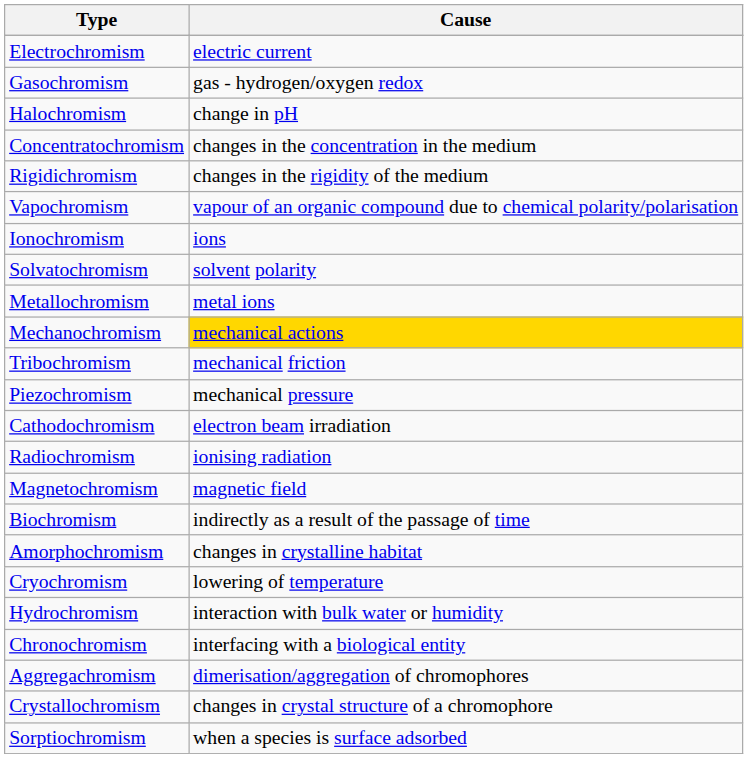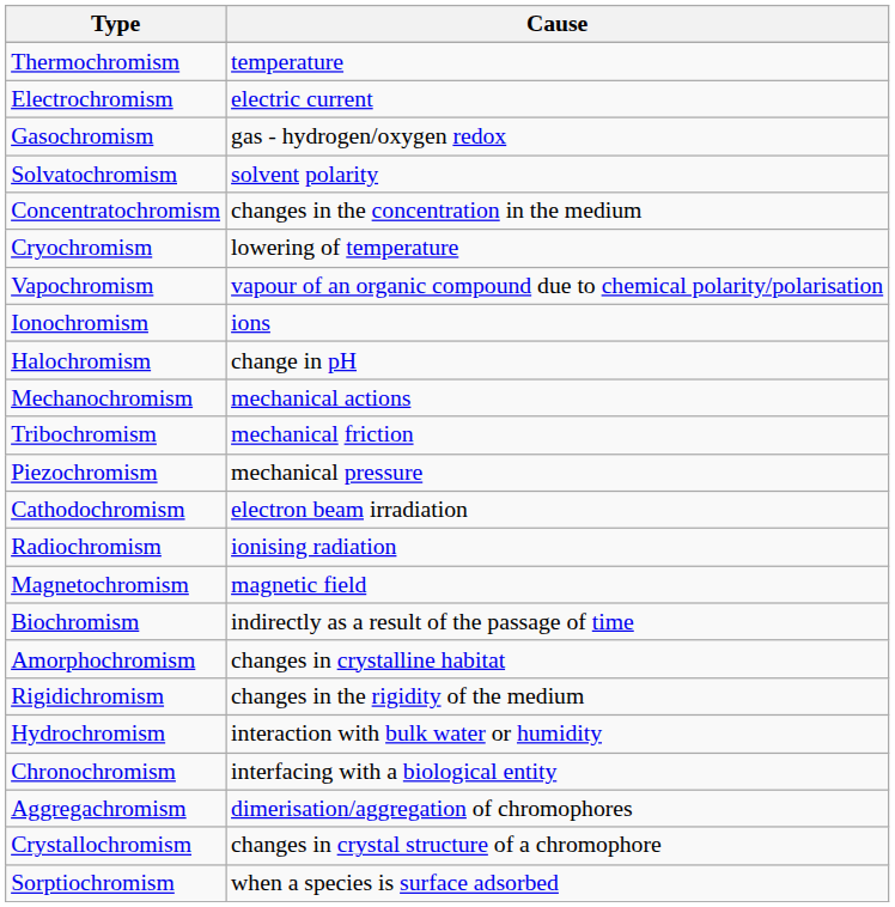 <table class="wikitable sortable">
 <tr>
 <th>Type</th>
 <th>Cause</th>
 </tr>
 <tr | >
+</tr>
+<tr>
+<td><a href='#'>Thermochromism</a></td>
+<td><a href='#'>temperature</a></td>
 </tr>
 <tr>
 <td><a href='#'>Electrochromism</a></td>
 <td><a href='#'>electric current</a></td>
 </tr>
 <tr>
 <td><a href='#'>Gasochromism</a></td>
 <td>gas - hydrogen/oxygen <a href='#'>redox</a></td>
 </tr>
 <tr>
-<td><a href='#'>Halochromism</a></td>
-<td>change in <a href='#'>pH</a></td>
+<td><a href='#'>Solvatochromism</a></td>
+<td><a href='#'>solvent</a> <a href='#'>polarity</a></td>
 </tr>
 <tr>
 <td><a href='#'>Concentratochromism</a></td>
 <td>changes in the  <a href='#'>concentration</a> in the medium</td>
 </tr>
 <tr>
-<td><a href='#'>Rigidichromism</a></td>
-<td>changes in the <a href='#'>rigidity</a> of the medium</td>
+<td><a href='#'>Cryochromism</a></td>
+<td>lowering of <a href='#'>temperature</a></td>
 </tr>
 <tr>
 <td><a href='#'>Vapochromism</a></td>
 <td><a href='#'>vapour of an organic compound</a> due to <a href='#'>chemical polarity/polarisation</a></td>
 </tr>
 <tr>
 <td><a href='#'>Ionochromism</a></td>
 <td><a href='#'>ions</a></td>
 </tr>
 <tr>
-<td><a href='#'>Solvatochromism</a></td>
-<td><a href='#'>solvent</a> <a href='#'>polarity</a></td>
-</tr>
-<tr>
-<td><a href='#'>Metallochromism</a></td>
-<td><a href='#'>metal ions</a></td>
+<td><a href='#'>Halochromism</a></td>
+<td>change in <a href='#'>pH</a></td>
 </tr>
 <tr>
 <td><a href='#'>Mechanochromism</a></td>
-<td style="background: gold;"><a href='#'>mechanical actions</a></td>
+<td><a href='#'>mechanical actions</a></td>
 </tr>
 <tr>
 <td><a href='#'>Tribochromism</a></td>
 <td><a href='#'>mechanical</a> <a href='#'>friction</a></td>
 </tr>
 <tr>
 <td><a href='#'>Piezochromism</a></td>
 <td>mechanical <a href='#'>pressure</a></td>
 </tr>
 <tr>
 <td><a href='#'>Cathodochromism</a></td>
 <td><a href='#'>electron beam</a> irradiation</td>
 </tr>
 <tr>
 <td><a href='#'>Radiochromism</a></td>
 <td><a href='#'>ionising radiation</a></td>
 </tr>
 <tr>
 <td><a href='#'>Magnetochromism</a></td>
 <td><a href='#'>magnetic field</a></td>
 </tr>
 <tr>
 <td><a href='#'>Biochromism</a></td>
 <td>indirectly as a result of the passage of <a href='#'>time</a></td>
 </tr>
 <tr>
 <td><a href='#'>Amorphochromism</a></td>
 <td>changes in <a href='#'>crystalline habitat</a></td>
 </tr>
 <tr>
-<td><a href='#'>Cryochromism</a></td>
-<td>lowering of <a href='#'>temperature</a></td>
+<td><a href='#'>Rigidichromism</a></td>
+<td>changes in the <a href='#'>rigidity</a> of the medium</td>
 </tr>
 <tr>
 <td><a href='#'>Hydrochromism</a></td>
 <td>interaction with <a href='#'>bulk water</a> or <a href='#'>humidity</a></td>
 </tr>
 <tr>
 <td><a href='#'>Chronochromism</a></td>
 <td>interfacing with a <a href='#'>biological entity</a></td>
 </tr>
 <tr>
 <td><a href='#'>Aggregachromism</a></td>
 <td><a href='#'>dimerisation/aggregation</a> of chromophores</td>
 </tr>
 <tr>
 <td><a href='#'>Crystallochromism</a></td>
 <td>changes in <a href='#'>crystal structure</a> of a chromophore</td>
 </tr>
 <tr>
 <td><a href='#'>Sorptiochromism</a></td>
 <td>when a species is <a href='#'>surface adsorbed</a></td>
 </tr>
 </table>
